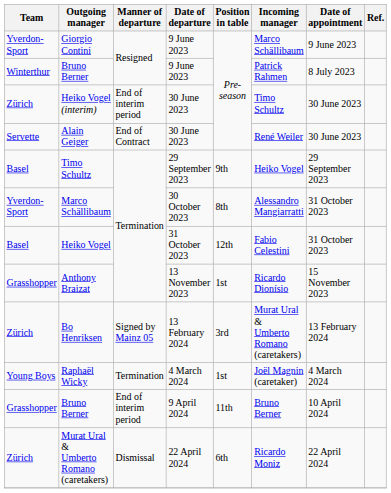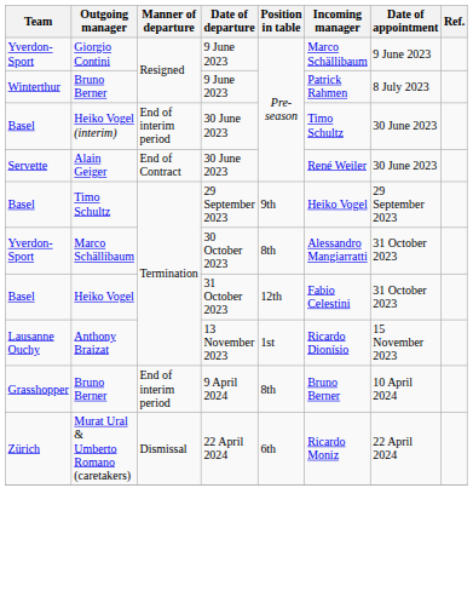 <table class="wikitable">
 <tr>
 <th>Team</th>
 <th>Outgoing manager</th>
 <th>Manner of departure</th>
 <th>Date of departure</th>
 <th>Position in table</th>
 <th>Incoming manager</th>
 <th>Date of appointment</th>
 <th>Ref.</th>
 </tr>
 <tr>
 <td><a href='#'>Yverdon-Sport</a></td>
 <td> <a href='#'>Giorgio Contini</a></td>
 <td rowspan="2">Resigned</td>
 <td>9 June 2023</td>
 <td align="center" rowspan=4><em>Pre-season</em></td>
 <td> <a href='#'>Marco Schällibaum</a></td>
 <td>9 June 2023</td>
 <td></td>
 </tr>
 <tr>
 <td><a href='#'>Winterthur</a></td>
 <td> <a href='#'>Bruno Berner</a></td>
 <td>9 June 2023</td>
 <td> <a href='#'>Patrick Rahmen</a></td>
 <td>8 July 2023</td>
 <td></td>
 </tr>
 <tr>
-<td><a href='#'>Zürich</a></td>
+<td><a href='#'>Basel</a></td>
 <td> <a href='#'>Heiko Vogel</a> <em>(interim)</em></td>
 <td>End of interim period</td>
 <td>30 June 2023</td>
 <td> <a href='#'>Timo Schultz</a></td>
 <td>30 June 2023</td>
 <td></td>
 </tr>
 <tr>
 <td><a href='#'>Servette</a></td>
 <td> <a href='#'>Alain Geiger</a></td>
 <td>End of Contract</td>
 <td>30 June 2023</td>
 <td> <a href='#'>René Weiler</a></td>
 <td>30 June 2023</td>
 <td></td>
 </tr>
 <tr>
 <td><a href='#'>Basel</a></td>
 <td> <a href='#'>Timo Schultz</a></td>
 <td rowspan="4">Termination</td>
 <td>29 September 2023</td>
 <td>9th</td>
 <td> <a href='#'>Heiko Vogel</a></td>
 <td>29 September 2023</td>
 <td></td>
 </tr>
 <tr>
 <td><a href='#'>Yverdon-Sport</a></td>
 <td> <a href='#'>Marco Schällibaum</a></td>
 <td>30 October 2023</td>
 <td>8th</td>
 <td> <a href='#'>Alessandro Mangiarratti</a></td>
 <td>31 October 2023</td>
 <td></td>
 </tr>
 <tr>
 <td><a href='#'>Basel</a></td>
 <td> <a href='#'>Heiko Vogel</a></td>
 <td>31 October 2023</td>
 <td>12th</td>
 <td> <a href='#'>Fabio Celestini</a></td>
 <td>31 October 2023</td>
 <td></td>
 </tr>
 <tr>
-<td><a href='#'>Grasshopper</a></td>
+<td><a href='#'>Lausanne Ouchy</a></td>
 <td> <a href='#'>Anthony Braizat</a></td>
 <td>13 November 2023</td>
 <td>1st</td>
 <td> <a href='#'>Ricardo Dionísio</a></td>
 <td>15 November 2023</td>
 <td></td>
 </tr>
 <tr>
-<td><a href='#'>Zürich</a></td>
-<td> <a href='#'>Bo Henriksen</a></td>
-<td>Signed by <a href='#'>Mainz 05</a></td>
-<td>13 February 2024</td>
-<td>3rd</td>
-<td> <a href='#'>Murat Ural</a> &<br> <a href='#'>Umberto Romano</a> (caretakers)</td>
-<td>13 February 2024</td>
-<td></td>
-</tr>
-<tr>
-<td><a href='#'>Young Boys</a></td>
-<td> <a href='#'>Raphaël Wicky</a></td>
-<td>Termination</td>
-<td>4 March 2024</td>
-<td>1st</td>
-<td> <a href='#'>Joël Magnin</a> (caretaker)</td>
-<td>4 March 2024</td>
-<td></td>
-</tr>
-<tr>
 <td><a href='#'>Grasshopper</a></td>
 <td> <a href='#'>Bruno Berner</a></td>
 <td>End of interim period</td>
 <td>9 April 2024</td>
-<td>11th</td>
+<td>8th</td>
 <td> <a href='#'>Bruno Berner</a></td>
 <td>10 April 2024</td>
 <td></td>
 </tr>
 <tr>
 <td><a href='#'>Zürich</a></td>
 <td> <a href='#'>Murat Ural</a> &<br> <a href='#'>Umberto Romano</a> (caretakers)</td>
 <td>Dismissal</td>
 <td>22 April 2024</td>
 <td>6th</td>
 <td> <a href='#'>Ricardo Moniz</a></td>
 <td>22 April 2024</td>
 <td></td>
 </tr>
 <tr>
 </tr>
 </table>
